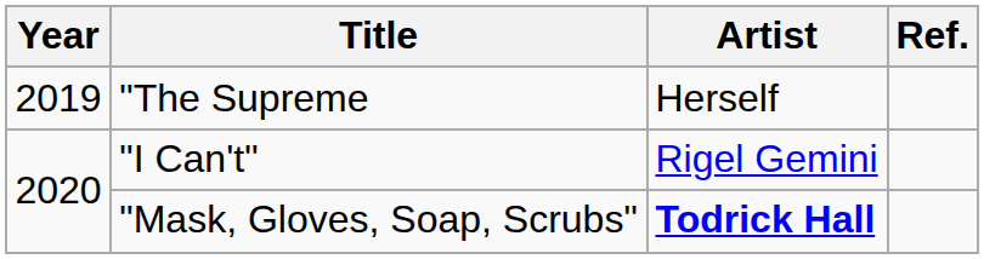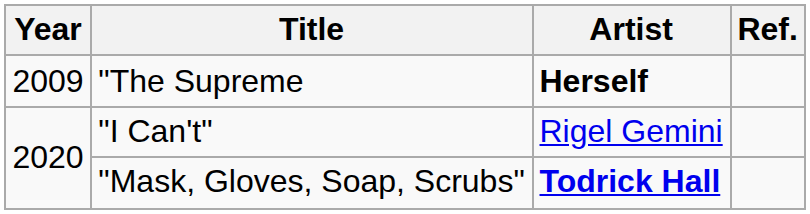 <table class="wikitable">
 <tr>
 <th>Year</th>
 <th>Title</th>
 <th>Artist</th>
 <th>Ref.</th>
 </tr>
 <tr>
-<td>2019</td>
+<td>2009</td>
 <td>"The Supreme</td>
-<td>Herself</td>
+<td><strong>Herself</strong></td>
 <td style="text-align: center;"></td>
 </tr>
 <tr>
 <td rowspan="2">2020</td>
 <td>"I Can't"</td>
 <td><a href='#'>Rigel Gemini</a></td>
 <td></td>
 </tr>
 <tr>
 <td>"Mask, Gloves, Soap, Scrubs"</td>
 <td><strong><a href='#'>Todrick Hall</a></strong></td>
 <td style="text-align: center;"></td>
 </tr>
 </table>
